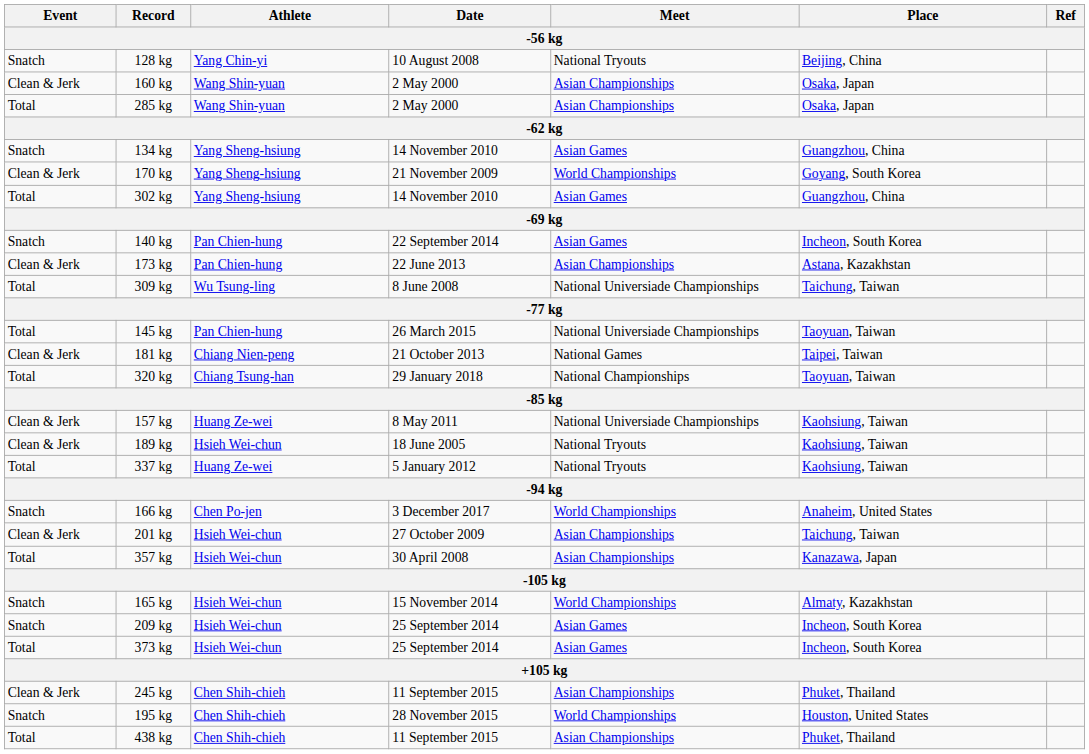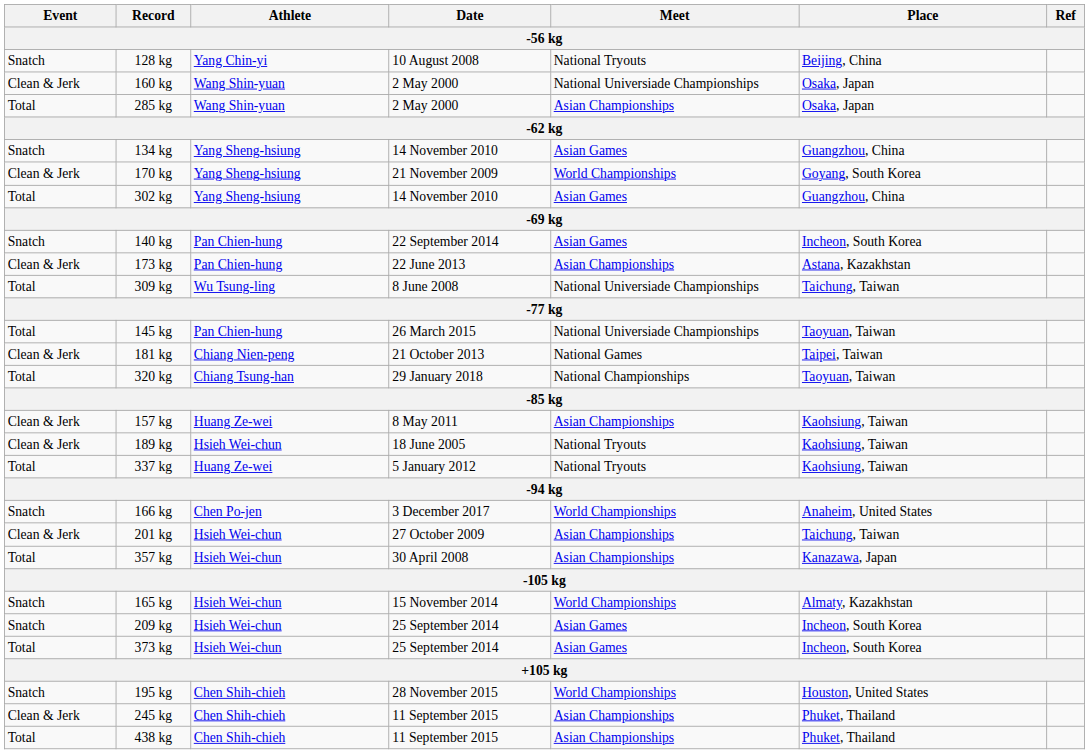 <table class="wikitable" style="font-size:95%; width: 95%;">
 <tr>
 <th width=9%>Event</th>
 <th width=6%>Record</th>
 <th width=16%>Athlete</th>
 <th width=13%>Date</th>
 <th width=20%>Meet</th>
 <th width=20%>Place</th>
 <th width=3%>Ref</th>
 </tr>
 <tr bgcolor="#DDDDDD">
 <th colspan="7">-56 kg</th>
 </tr>
 <tr>
 <td>Snatch</td>
 <td align=center>128 kg</td>
 <td><a href='#'>Yang Chin-yi</a></td>
 <td>10 August 2008</td>
 <td>National Tryouts</td>
 <td><a href='#'>Beijing</a>, China</td>
 <td></td>
 </tr>
 <tr>
 <td>Clean & Jerk</td>
 <td align=center>160 kg</td>
 <td><a href='#'>Wang Shin-yuan</a></td>
 <td>2 May 2000</td>
-<td><a href='#'>Asian Championships</a></td>
+<td>National Universiade Championships</td>
 <td><a href='#'>Osaka</a>, Japan</td>
 <td></td>
 </tr>
 <tr>
 <td>Total</td>
 <td align=center>285 kg</td>
 <td><a href='#'>Wang Shin-yuan</a></td>
 <td>2 May 2000</td>
 <td><a href='#'>Asian Championships</a></td>
 <td><a href='#'>Osaka</a>, Japan</td>
 <td></td>
 </tr>
 <tr bgcolor="#DDDDDD">
 <th colspan="7">-62 kg</th>
 </tr>
 <tr>
 <td>Snatch</td>
 <td align=center>134 kg</td>
 <td><a href='#'>Yang Sheng-hsiung</a></td>
 <td>14 November 2010</td>
 <td><a href='#'>Asian Games</a></td>
 <td><a href='#'>Guangzhou</a>, China</td>
 <td></td>
 </tr>
 <tr>
 <td>Clean & Jerk</td>
 <td align=center>170 kg</td>
 <td><a href='#'>Yang Sheng-hsiung</a></td>
 <td>21 November 2009</td>
 <td><a href='#'>World Championships</a></td>
 <td><a href='#'>Goyang</a>, South Korea</td>
 <td></td>
 </tr>
 <tr>
 <td>Total</td>
 <td align=center>302 kg</td>
 <td><a href='#'>Yang Sheng-hsiung</a></td>
 <td>14 November 2010</td>
 <td><a href='#'>Asian Games</a></td>
 <td><a href='#'>Guangzhou</a>, China</td>
 <td></td>
 </tr>
 <tr bgcolor="#DDDDDD">
 <th colspan="7">-69 kg</th>
 </tr>
 <tr>
 <td>Snatch</td>
 <td align=center>140 kg</td>
 <td><a href='#'>Pan Chien-hung</a></td>
 <td>22 September 2014</td>
 <td><a href='#'>Asian Games</a></td>
 <td><a href='#'>Incheon</a>, South Korea</td>
 <td></td>
 </tr>
 <tr>
 <td>Clean & Jerk</td>
 <td align=center>173 kg</td>
 <td><a href='#'>Pan Chien-hung</a></td>
 <td>22 June 2013</td>
 <td><a href='#'>Asian Championships</a></td>
 <td><a href='#'>Astana</a>, Kazakhstan</td>
 <td></td>
 </tr>
 <tr>
 <td>Total</td>
 <td align=center>309 kg</td>
 <td><a href='#'>Wu Tsung-ling</a></td>
 <td>8 June 2008</td>
 <td>National Universiade Championships</td>
 <td><a href='#'>Taichung</a>, Taiwan</td>
 <td></td>
 </tr>
 <tr bgcolor="#DDDDDD">
 <th colspan="7">-77 kg</th>
 </tr>
 <tr>
 <td>Total</td>
 <td align=center>145 kg</td>
 <td><a href='#'>Pan Chien-hung</a></td>
 <td>26 March 2015</td>
 <td>National Universiade Championships</td>
 <td><a href='#'>Taoyuan</a>, Taiwan</td>
 <td></td>
 </tr>
 <tr>
 <td>Clean & Jerk</td>
 <td align=center>181 kg</td>
 <td><a href='#'>Chiang Nien-peng</a></td>
 <td>21 October 2013</td>
 <td>National Games</td>
 <td><a href='#'>Taipei</a>, Taiwan</td>
 <td></td>
 </tr>
 <tr>
 <td>Total</td>
 <td align=center>320 kg</td>
 <td><a href='#'>Chiang Tsung-han</a></td>
 <td>29 January 2018</td>
 <td>National Championships</td>
 <td><a href='#'>Taoyuan</a>, Taiwan</td>
 <td></td>
 </tr>
 <tr bgcolor="#DDDDDD">
 <th colspan="7">-85 kg</th>
 </tr>
 <tr>
 <td>Clean & Jerk</td>
 <td align=center>157 kg</td>
 <td><a href='#'>Huang Ze-wei</a></td>
 <td>8 May 2011</td>
-<td>National Universiade Championships</td>
+<td><a href='#'>Asian Championships</a></td>
 <td><a href='#'>Kaohsiung</a>, Taiwan</td>
 <td></td>
 </tr>
 <tr>
 <td>Clean & Jerk</td>
 <td align=center>189 kg</td>
 <td><a href='#'>Hsieh Wei-chun</a></td>
 <td>18 June 2005</td>
 <td>National Tryouts</td>
 <td><a href='#'>Kaohsiung</a>, Taiwan</td>
 <td></td>
 </tr>
 <tr>
 <td>Total</td>
 <td align=center>337 kg</td>
 <td><a href='#'>Huang Ze-wei</a></td>
 <td>5 January 2012</td>
 <td>National Tryouts</td>
 <td><a href='#'>Kaohsiung</a>, Taiwan</td>
 <td></td>
 </tr>
 <tr bgcolor="#DDDDDD">
 <th colspan="7">-94 kg</th>
 </tr>
 <tr>
 <td>Snatch</td>
 <td align=center>166 kg</td>
 <td><a href='#'>Chen Po-jen</a></td>
 <td>3 December 2017</td>
 <td><a href='#'>World Championships</a></td>
 <td><a href='#'>Anaheim</a>, United States</td>
 <td></td>
 </tr>
 <tr>
 <td>Clean & Jerk</td>
 <td align=center>201 kg</td>
 <td><a href='#'>Hsieh Wei-chun</a></td>
 <td>27 October 2009</td>
 <td><a href='#'>Asian Championships</a></td>
 <td><a href='#'>Taichung</a>, Taiwan</td>
 <td></td>
 </tr>
 <tr>
 <td>Total</td>
 <td align=center>357 kg</td>
 <td><a href='#'>Hsieh Wei-chun</a></td>
 <td>30 April 2008</td>
 <td><a href='#'>Asian Championships</a></td>
 <td><a href='#'>Kanazawa</a>, Japan</td>
 <td></td>
 </tr>
 <tr bgcolor="#DDDDDD">
 <th colspan="7">-105 kg</th>
 </tr>
 <tr>
 <td>Snatch</td>
 <td align=center>165 kg</td>
 <td><a href='#'>Hsieh Wei-chun</a></td>
 <td>15 November 2014</td>
 <td><a href='#'>World Championships</a></td>
 <td><a href='#'>Almaty</a>, Kazakhstan</td>
 <td></td>
 </tr>
 <tr>
 <td>Snatch</td>
 <td align=center>209 kg</td>
 <td><a href='#'>Hsieh Wei-chun</a></td>
 <td>25 September 2014</td>
 <td><a href='#'>Asian Games</a></td>
 <td><a href='#'>Incheon</a>, South Korea</td>
 <td></td>
 </tr>
 <tr>
 <td>Total</td>
 <td align=center>373 kg</td>
 <td><a href='#'>Hsieh Wei-chun</a></td>
 <td>25 September 2014</td>
 <td><a href='#'>Asian Games</a></td>
 <td><a href='#'>Incheon</a>, South Korea</td>
 <td></td>
 </tr>
 <tr bgcolor="#DDDDDD">
 <th colspan="7">+105 kg</th>
 </tr>
 <tr>
+<td>Snatch</td>
+<td align=center>195 kg</td>
+<td><a href='#'>Chen Shih-chieh</a></td>
+<td>28 November 2015</td>
+<td><a href='#'>World Championships</a></td>
+<td><a href='#'>Houston</a>, United States</td>
+<td></td>
+</tr>
+<tr>
 <td>Clean & Jerk</td>
 <td align=center>245 kg</td>
 <td><a href='#'>Chen Shih-chieh</a></td>
 <td>11 September 2015</td>
 <td><a href='#'>Asian Championships</a></td>
 <td><a href='#'>Phuket</a>, Thailand</td>
-<td></td>
-</tr>
-<tr>
-<td>Snatch</td>
-<td align=center>195 kg</td>
-<td><a href='#'>Chen Shih-chieh</a></td>
-<td>28 November 2015</td>
-<td><a href='#'>World Championships</a></td>
-<td><a href='#'>Houston</a>, United States</td>
 <td></td>
 </tr>
 <tr>
 <td>Total</td>
 <td align=center>438 kg</td>
 <td><a href='#'>Chen Shih-chieh</a></td>
 <td>11 September 2015</td>
 <td><a href='#'>Asian Championships</a></td>
 <td><a href='#'>Phuket</a>, Thailand</td>
 <td></td>
 </tr>
 </table>
